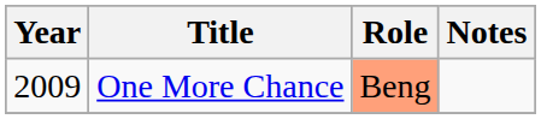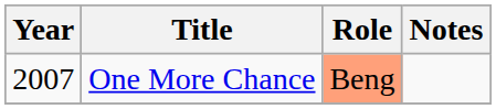 <table class="wikitable sortable">
 <tr>
 <th>Year</th>
 <th>Title</th>
 <th>Role</th>
 <th class="unsortable">Notes</th>
 </tr>
 <tr>
-<td>2009</td>
+<td>2007</td>
 <td><a href='#'>One More Chance</a></td>
 <td style="background: lightsalmon;">Beng</td>
 <td></td>
 </tr>
 <tr>
 </tr>
 </table>
